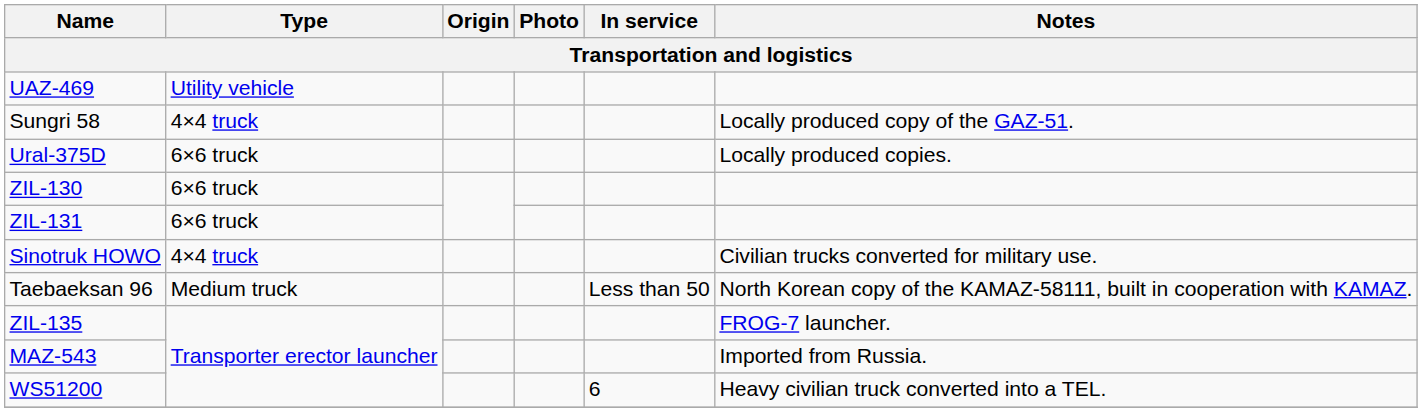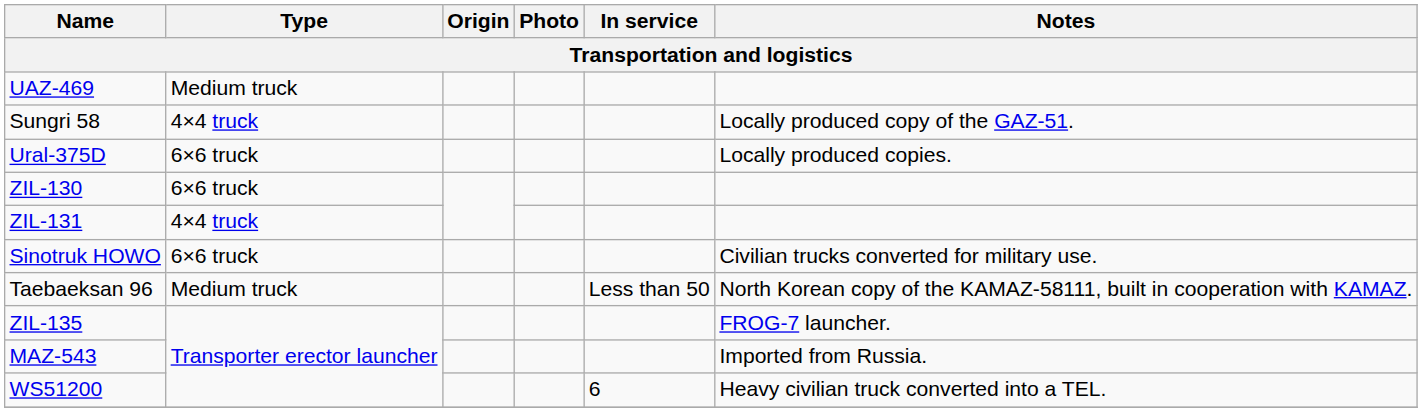 <table class="wikitable">
 <tr>
 <th>Name</th>
 <th>Type</th>
 <th>Origin</th>
 <th>Photo</th>
 <th>In service</th>
 <th>Notes</th>
 </tr>
 <tr>
 <th colspan="7">Transportation and logistics</th>
 </tr>
 <tr>
 <td><a href='#'>UAZ-469</a></td>
-<td><a href='#'>Utility vehicle</a></td>
+<td>Medium truck</td>
 <td></td>
 <td></td>
 <td></td>
 </tr>
 <tr>
 <td>Sungri 58</td>
 <td>4×4 <a href='#'>truck</a></td>
 <td></td>
 <td></td>
 <td></td>
 <td>Locally produced copy of the <a href='#'>GAZ-51</a>.</td>
 </tr>
 <tr>
 <td><a href='#'>Ural-375D</a></td>
 <td>6×6 truck</td>
 <td><br></td>
 <td></td>
 <td></td>
 <td>Locally produced copies.</td>
 </tr>
 <tr>
 <td><a href='#'>ZIL-130</a></td>
 <td>6×6 truck</td>
 <td rowspan="2"></td>
 <td></td>
 <td></td>
 <td></td>
 </tr>
 <tr>
 <td><a href='#'>ZIL-131</a></td>
-<td>6×6 truck</td>
+<td>4×4 <a href='#'>truck</a></td>
 <td></td>
 <td></td>
 <td></td>
 </tr>
 <tr>
 <td><a href='#'>Sinotruk HOWO</a></td>
-<td>4×4 <a href='#'>truck</a></td>
+<td>6×6 truck</td>
 <td></td>
 <td></td>
 <td></td>
 <td>Civilian trucks converted for military use.</td>
 </tr>
 <tr>
 <td>Taebaeksan 96</td>
 <td>Medium truck</td>
 <td></td>
 <td></td>
 <td>Less than 50</td>
 <td>North Korean copy of the KAMAZ-58111, built in cooperation with <a href='#'>KAMAZ</a>.</td>
 </tr>
 <tr>
 <td><a href='#'>ZIL-135</a></td>
 <td rowspan="3"><a href='#'>Transporter erector launcher</a></td>
 <td></td>
 <td></td>
 <td></td>
 <td><a href='#'>FROG-7</a> launcher.</td>
 </tr>
 <tr>
 <td><a href='#'>MAZ-543</a></td>
 <td><br></td>
 <td></td>
 <td></td>
 <td>Imported from Russia.</td>
 </tr>
 <tr>
 <td><a href='#'>WS51200</a></td>
 <td><br></td>
 <td></td>
 <td>6</td>
 <td>Heavy civilian truck converted into a TEL.</td>
 </tr>
 <tr>
 </tr>
 </table>
